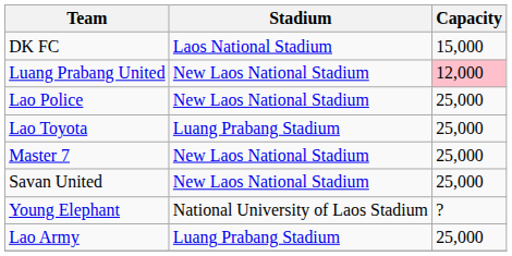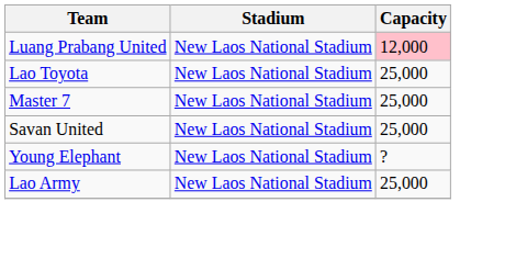 <table class="wikitable sortable">
 <tr>
 <th>Team</th>
 <th>Stadium</th>
 <th>Capacity</th>
 </tr>
 <tr>
-<td>DK FC</td>
-<td><a href='#'>Laos National Stadium</a></td>
-<td>15,000</td>
-</tr>
-<tr>
 <td><a href='#'>Luang Prabang United</a></td>
 <td><a href='#'>New Laos National Stadium</a></td>
 <td style="background: pink;">12,000</td>
 </tr>
 <tr>
-<td><a href='#'>Lao Police</a></td>
+<td><a href='#'>Lao Toyota</a></td>
 <td><a href='#'>New Laos National Stadium</a></td>
-<td>25,000</td>
-</tr>
-<tr>
-<td><a href='#'>Lao Toyota</a></td>
-<td><a href='#'>Luang Prabang Stadium</a></td>
 <td>25,000</td>
 </tr>
 <tr>
 <td><a href='#'>Master 7</a></td>
 <td><a href='#'>New Laos National Stadium</a></td>
 <td>25,000</td>
 </tr>
 <tr>
 <td>Savan United</td>
 <td><a href='#'>New Laos National Stadium</a></td>
 <td>25,000</td>
 </tr>
 <tr>
 <td><a href='#'>Young Elephant</a></td>
-<td>National University of Laos Stadium</td>
+<td><a href='#'>New Laos National Stadium</a></td>
 <td>?</td>
 </tr>
 <tr>
 <td><a href='#'>Lao Army</a></td>
-<td><a href='#'>Luang Prabang Stadium</a></td>
+<td><a href='#'>New Laos National Stadium</a></td>
 <td>25,000</td>
 </tr>
 <tr>
 </tr>
 </table>
